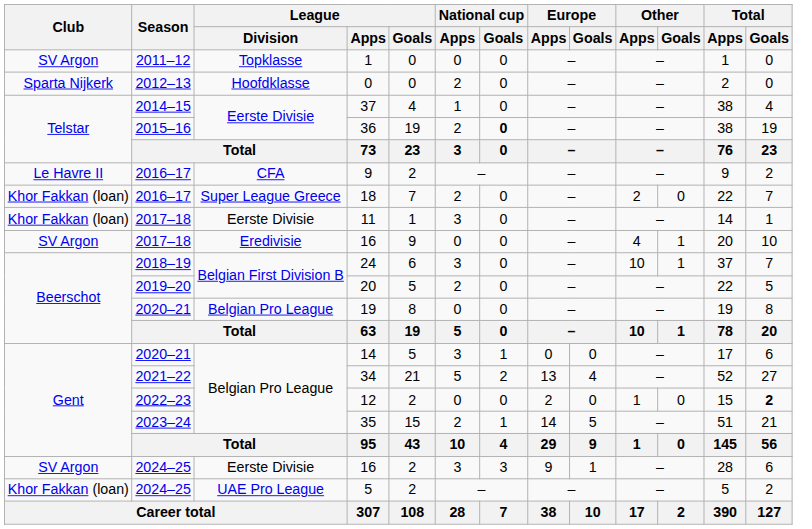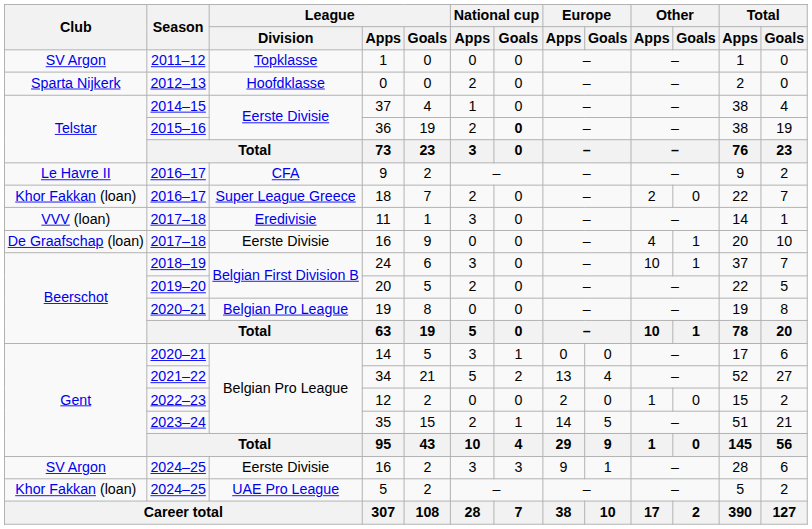 <table class="wikitable" style="text-align: center">
 <tr>
 <th rowspan="2">Club</th>
 <th rowspan="2">Season</th>
 <th colspan="3">League</th>
 <th colspan="2">National cup</th>
 <th colspan="2">Europe</th>
 <th colspan="2">Other</th>
 <th colspan="2">Total</th>
 </tr>
 <tr>
 <th>Division</th>
 <th>Apps</th>
 <th>Goals</th>
 <th>Apps</th>
 <th>Goals</th>
 <th>Apps</th>
 <th>Goals</th>
 <th>Apps</th>
 <th>Goals</th>
 <th>Apps</th>
 <th>Goals</th>
 </tr>
 <tr>
 <td><a href='#'>SV Argon</a></td>
 <td><a href='#'>2011–12</a></td>
 <td><a href='#'>Topklasse</a></td>
 <td>1</td>
 <td>0</td>
 <td>0</td>
 <td>0</td>
 <td colspan="2">–</td>
 <td colspan="2">–</td>
 <td>1</td>
 <td>0</td>
 </tr>
 <tr>
 <td><a href='#'>Sparta Nijkerk</a></td>
 <td><a href='#'>2012–13</a></td>
 <td><a href='#'>Hoofdklasse</a></td>
 <td>0</td>
 <td>0</td>
 <td>2</td>
 <td>0</td>
 <td colspan="2">–</td>
 <td colspan="2">–</td>
 <td>2</td>
 <td>0</td>
 </tr>
 <tr>
 <td rowspan="3"><a href='#'>Telstar</a></td>
 <td><a href='#'>2014–15</a></td>
 <td rowspan="2"><a href='#'>Eerste Divisie</a></td>
 <td>37</td>
 <td>4</td>
 <td>1</td>
 <td>0</td>
 <td colspan="2">–</td>
 <td colspan="2">–</td>
 <td>38</td>
 <td>4</td>
 </tr>
 <tr>
 <td><a href='#'>2015–16</a></td>
 <td>36</td>
 <td>19</td>
 <td>2</td>
 <td><strong>0</strong></td>
 <td colspan="2">–</td>
 <td colspan="2">–</td>
 <td>38</td>
 <td>19</td>
 </tr>
 <tr>
 <th colspan="2">Total</th>
 <th>73</th>
 <th>23</th>
 <th>3</th>
 <th>0</th>
 <th colspan="2">–</th>
 <th colspan="2">–</th>
 <th>76</th>
 <th>23</th>
 </tr>
 <tr>
 <td><a href='#'>Le Havre II</a></td>
 <td><a href='#'>2016–17</a></td>
 <td><a href='#'>CFA</a></td>
 <td>9</td>
 <td>2</td>
 <td colspan="2">–</td>
 <td colspan="2">–</td>
 <td colspan="2">–</td>
 <td>9</td>
 <td>2</td>
 </tr>
 <tr>
 <td><a href='#'>Khor Fakkan</a> (loan)</td>
 <td><a href='#'>2016–17</a></td>
 <td><a href='#'>Super League Greece</a></td>
 <td>18</td>
 <td>7</td>
 <td>2</td>
 <td>0</td>
 <td colspan="2">–</td>
 <td>2</td>
 <td>0</td>
 <td>22</td>
 <td>7</td>
 </tr>
 <tr>
-<td><a href='#'>Khor Fakkan</a> (loan)</td>
+<td><a href='#'>VVV</a> (loan)</td>
 <td><a href='#'>2017–18</a></td>
-<td>Eerste Divisie</td>
+<td><a href='#'>Eredivisie</a></td>
 <td>11</td>
 <td>1</td>
 <td>3</td>
 <td>0</td>
 <td colspan="2">–</td>
 <td colspan="2">–</td>
 <td>14</td>
 <td>1</td>
 </tr>
 <tr>
-<td><a href='#'>SV Argon</a></td>
+<td><a href='#'>De Graafschap</a> (loan)</td>
 <td><a href='#'>2017–18</a></td>
-<td><a href='#'>Eredivisie</a></td>
+<td>Eerste Divisie</td>
 <td>16</td>
 <td>9</td>
 <td>0</td>
 <td>0</td>
 <td colspan="2">–</td>
 <td>4</td>
 <td>1</td>
 <td>20</td>
 <td>10</td>
 </tr>
 <tr>
 <td rowspan="4"><a href='#'>Beerschot</a></td>
 <td><a href='#'>2018–19</a></td>
 <td rowspan="2"><a href='#'>Belgian First Division B</a></td>
 <td>24</td>
 <td>6</td>
 <td>3</td>
 <td>0</td>
 <td colspan="2">–</td>
 <td>10</td>
 <td>1</td>
 <td>37</td>
 <td>7</td>
 </tr>
 <tr>
 <td><a href='#'>2019–20</a></td>
 <td>20</td>
 <td>5</td>
 <td>2</td>
 <td>0</td>
 <td colspan="2">–</td>
 <td colspan="2">–</td>
 <td>22</td>
 <td>5</td>
 </tr>
 <tr>
 <td><a href='#'>2020–21</a></td>
 <td><a href='#'>Belgian Pro League</a></td>
 <td>19</td>
 <td>8</td>
 <td>0</td>
 <td>0</td>
 <td colspan="2">–</td>
 <td colspan="2">–</td>
 <td>19</td>
 <td>8</td>
 </tr>
 <tr>
 <th colspan="2">Total</th>
 <th>63</th>
 <th>19</th>
 <th>5</th>
 <th>0</th>
 <th colspan="2">–</th>
 <th>10</th>
 <th>1</th>
 <th>78</th>
 <th>20</th>
 </tr>
 <tr>
 <td rowspan="5"><a href='#'>Gent</a></td>
 <td><a href='#'>2020–21</a></td>
 <td rowspan="4">Belgian Pro League</td>
 <td>14</td>
 <td>5</td>
 <td>3</td>
 <td>1</td>
 <td>0</td>
 <td>0</td>
 <td colspan="2">–</td>
 <td>17</td>
 <td>6</td>
 </tr>
 <tr>
 <td><a href='#'>2021–22</a></td>
 <td>34</td>
 <td>21</td>
 <td>5</td>
 <td>2</td>
 <td>13</td>
 <td>4</td>
 <td colspan="2">–</td>
 <td>52</td>
 <td>27</td>
 </tr>
 <tr>
 <td><a href='#'>2022–23</a></td>
 <td>12</td>
 <td>2</td>
 <td>0</td>
 <td>0</td>
 <td>2</td>
 <td>0</td>
 <td>1</td>
 <td>0</td>
 <td>15</td>
-<td><strong>2</strong></td>
+<td>2</td>
 </tr>
 <tr>
 <td><a href='#'>2023–24</a></td>
 <td>35</td>
 <td>15</td>
 <td>2</td>
 <td>1</td>
 <td>14</td>
 <td>5</td>
 <td colspan="2">–</td>
 <td>51</td>
 <td>21</td>
 </tr>
 <tr>
 <th colspan="2">Total</th>
 <th>95</th>
 <th>43</th>
 <th>10</th>
 <th>4</th>
 <th>29</th>
 <th>9</th>
 <th>1</th>
 <th>0</th>
 <th>145</th>
 <th>56</th>
 </tr>
 <tr>
 <td><a href='#'>SV Argon</a></td>
 <td><a href='#'>2024–25</a></td>
 <td>Eerste Divisie</td>
 <td>16</td>
 <td>2</td>
 <td>3</td>
 <td>3</td>
 <td>9</td>
 <td>1</td>
 <td colspan="2">–</td>
 <td>28</td>
 <td>6</td>
 </tr>
 <tr>
 <td><a href='#'>Khor Fakkan</a> (loan)</td>
 <td><a href='#'>2024–25</a></td>
 <td><a href='#'>UAE Pro League</a></td>
 <td>5</td>
 <td>2</td>
 <td colspan="2">–</td>
 <td colspan="2">–</td>
 <td colspan="2">–</td>
 <td>5</td>
 <td>2</td>
 </tr>
 <tr>
 <th colspan="3">Career total</th>
 <th>307</th>
 <th>108</th>
 <th>28</th>
 <th>7</th>
 <th>38</th>
 <th>10</th>
 <th>17</th>
 <th>2</th>
 <th>390</th>
 <th>127</th>
 </tr>
 </table>
